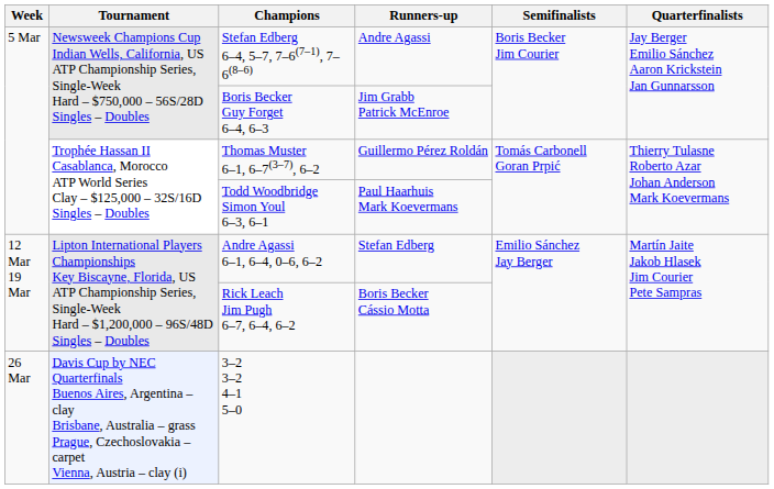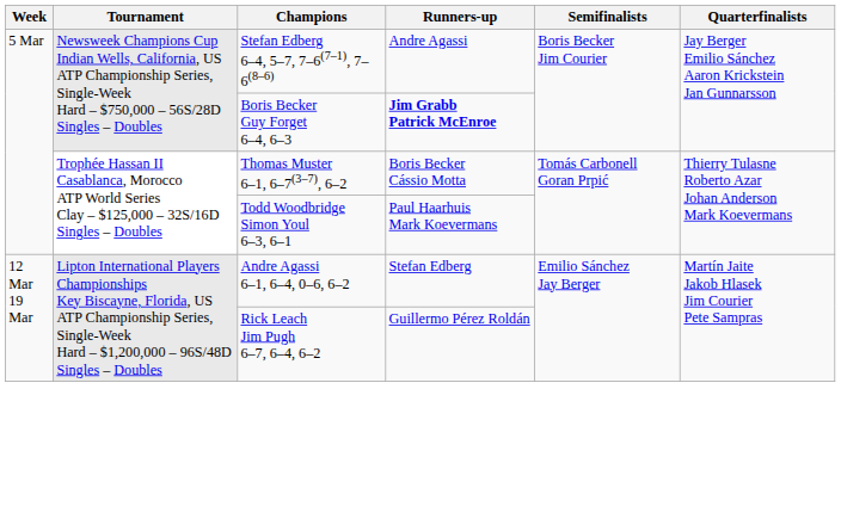 <table class=wikitable style=font-size:95%>
 <tr>
 <th style="width:48px;">Week</th>
 <th style="width:250px;">Tournament</th>
 <th style="width:200px;">Champions</th>
 <th style="width:200px;">Runners-up</th>
 <th style="width:190px;">Semifinalists</th>
 <th style="width:190px;">Quarterfinalists</th>
 </tr>
 <tr valign=top>
 <td rowspan=4>5 Mar</td>
 <td style="background:#E9E9E9;" rowspan=2><a href='#'>Newsweek Champions Cup</a> <br> <a href='#'>Indian Wells, California</a>, US <br> ATP Championship Series, Single-Week <br> Hard – $750,000 – 56S/28D <br> <a href='#'>Singles</a> – <a href='#'>Doubles</a></td>
 <td> <a href='#'>Stefan Edberg</a> <br> 6–4, 5–7, 7–6<sup>(7–1)</sup>, 7–6<sup>(8–6)</sup></td>
 <td> <a href='#'>Andre Agassi</a></td>
 <td rowspan=2> <a href='#'>Boris Becker</a> <br>  <a href='#'>Jim Courier</a></td>
 <td rowspan=2> <a href='#'>Jay Berger</a> <br>  <a href='#'>Emilio Sánchez</a> <br>  <a href='#'>Aaron Krickstein</a> <br>  <a href='#'>Jan Gunnarsson</a></td>
 </tr>
 <tr valign=top>
 <td> <a href='#'>Boris Becker</a> <br>  <a href='#'>Guy Forget</a> <br> 6–4, 6–3</td>
-<td> <a href='#'>Jim Grabb</a> <br>  <a href='#'>Patrick McEnroe</a></td>
+<td><strong> <a href='#'>Jim Grabb</a> <br>  <a href='#'>Patrick McEnroe</a></strong></td>
 </tr>
 <tr valign=top>
 <td style="background:#FFF;" rowspan=2><a href='#'>Trophée Hassan II</a> <br> <a href='#'>Casablanca</a>, Morocco <br> ATP World Series <br> Clay – $125,000 – 32S/16D <br> <a href='#'>Singles</a> – <a href='#'>Doubles</a></td>
 <td> <a href='#'>Thomas Muster</a> <br> 6–1, 6–7<sup>(3–7)</sup>, 6–2</td>
-<td> <a href='#'>Guillermo Pérez Roldán</a></td>
+<td> <a href='#'>Boris Becker</a> <br>  <a href='#'>Cássio Motta</a></td>
 <td rowspan=2> <a href='#'>Tomás Carbonell</a> <br>  <a href='#'>Goran Prpić</a></td>
 <td rowspan=2> <a href='#'>Thierry Tulasne</a> <br>  <a href='#'>Roberto Azar</a> <br>  <a href='#'>Johan Anderson</a> <br>  <a href='#'>Mark Koevermans</a></td>
 </tr>
 <tr valign=top>
 <td> <a href='#'>Todd Woodbridge</a> <br>  <a href='#'>Simon Youl</a> <br> 6–3, 6–1</td>
 <td> <a href='#'>Paul Haarhuis</a> <br>  <a href='#'>Mark Koevermans</a></td>
 </tr>
 <tr valign=top>
 <td rowspan=2>12 Mar <br> 19 Mar</td>
 <td style="background:#E9E9E9;" rowspan=2><a href='#'>Lipton International Players Championships</a> <br>  <a href='#'>Key Biscayne, Florida</a>, US <br> ATP Championship Series, Single-Week <br> Hard – $1,200,000 – 96S/48D <br> <a href='#'>Singles</a> – <a href='#'>Doubles</a></td>
 <td> <a href='#'>Andre Agassi</a> <br> 6–1, 6–4, 0–6, 6–2</td>
 <td> <a href='#'>Stefan Edberg</a></td>
 <td rowspan=2> <a href='#'>Emilio Sánchez</a> <br>  <a href='#'>Jay Berger</a></td>
 <td rowspan=2> <a href='#'>Martín Jaite</a> <br>  <a href='#'>Jakob Hlasek</a> <br>  <a href='#'>Jim Courier</a> <br>  <a href='#'>Pete Sampras</a></td>
 </tr>
 <tr valign=top>
 <td> <a href='#'>Rick Leach</a> <br>  <a href='#'>Jim Pugh</a> <br> 6–7, 6–4, 6–2</td>
-<td> <a href='#'>Boris Becker</a> <br>  <a href='#'>Cássio Motta</a></td>
-</tr>
-<tr valign=top>
-<td>26 Mar</td>
-<td style="background:#ECF2FF;"><a href='#'>Davis Cup by NEC Quarterfinals</a> <br> <a href='#'>Buenos Aires</a>, Argentina – clay <br> <a href='#'>Brisbane</a>, Australia – grass <br> <a href='#'>Prague</a>, Czechoslovakia – carpet <br> <a href='#'>Vienna</a>, Austria – clay (i)</td>
-<td> 3–2 <br> 3–2 <br> 4–1 <br> 5–0</td>
-<td><br><br><br></td>
-<td style="background:#ededed;"></td>
-<td style="background:#ededed;"></td>
+<td> <a href='#'>Guillermo Pérez Roldán</a></td>
 </tr>
 </table>
